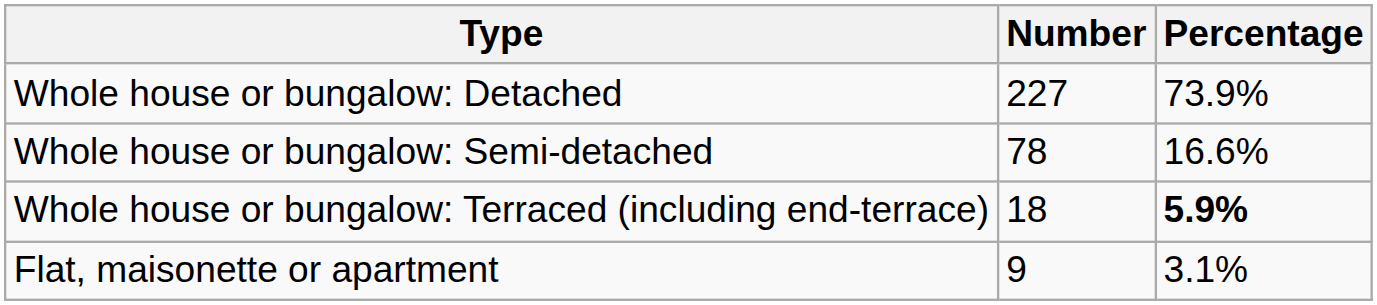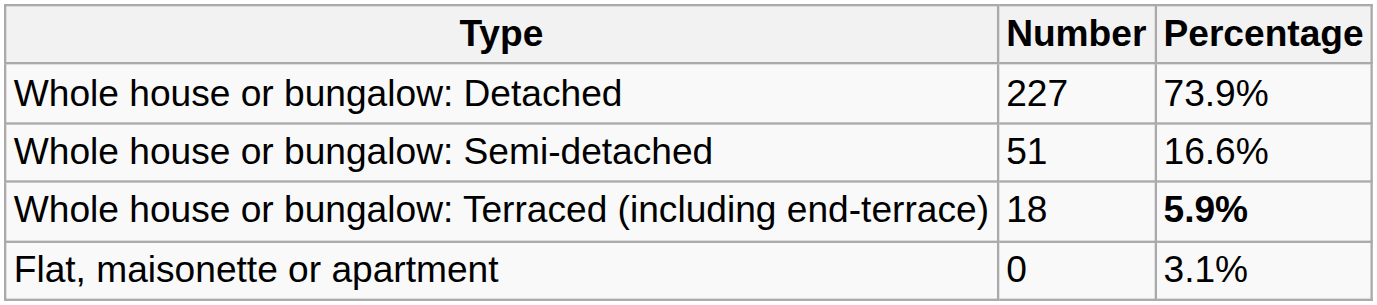 <table class= "wikitable sortable">
 <tr>
 <th bgcolor=#99CCFF>Type</th>
 <th bgcolor=#99CCFF>Number</th>
 <th bgcolor=#99CCFF>Percentage</th>
 </tr>
 <tr>
 <td>Whole house or bungalow: Detached</td>
 <td>227</td>
 <td>73.9%</td>
 </tr>
 <tr>
 <td>Whole house or bungalow: Semi-detached</td>
-<td>78</td>
+<td>51</td>
 <td>16.6%</td>
 </tr>
 <tr>
 <td>Whole house or bungalow: Terraced (including end-terrace)</td>
 <td>18</td>
 <td><strong>5.9%</strong></td>
 </tr>
 <tr>
 <td>Flat, maisonette or apartment</td>
-<td>9</td>
+<td>0</td>
 <td>3.1%</td>
 </tr>
 </table>
